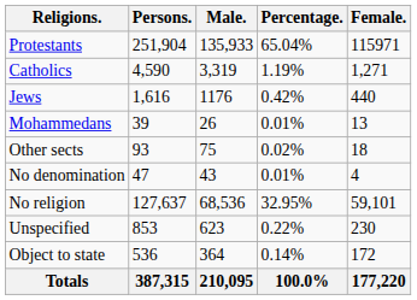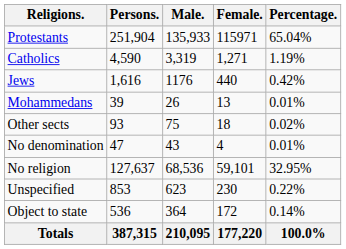 <table class="wikitable">
 <tr>
 <th>Religions.</th>
 <th>Persons.</th>
 <th>Male.</th>
+<th>Female.</th>
 <th>Percentage.</th>
-<th>Female.</th>
 </tr>
 <tr>
 <td><a href='#'>Protestants</a></td>
 <td>251,904</td>
 <td>135,933</td>
+<td>115971</td>
 <td>65.04%</td>
-<td>115971</td>
 </tr>
 <tr>
 <td><a href='#'>Catholics</a></td>
 <td>4,590</td>
 <td>3,319</td>
+<td>1,271</td>
 <td>1.19%</td>
-<td>1,271</td>
 </tr>
 <tr>
 <td><a href='#'>Jews</a></td>
 <td>1,616</td>
 <td>1176</td>
+<td>440</td>
 <td>0.42%</td>
-<td>440</td>
 </tr>
 <tr>
 <td><a href='#'>Mohammedans</a></td>
 <td>39</td>
 <td>26</td>
+<td>13</td>
 <td>0.01%</td>
-<td>13</td>
 </tr>
 <tr>
 <td>Other sects</td>
 <td>93</td>
 <td>75</td>
+<td>18</td>
 <td>0.02%</td>
-<td>18</td>
 </tr>
 <tr>
 <td>No denomination</td>
 <td>47</td>
 <td>43</td>
+<td>4</td>
 <td>0.01%</td>
-<td>4</td>
 </tr>
 <tr>
 <td>No religion</td>
 <td>127,637</td>
 <td>68,536</td>
+<td>59,101</td>
 <td>32.95%</td>
-<td>59,101</td>
 </tr>
 <tr>
 <td>Unspecified</td>
 <td>853</td>
 <td>623</td>
+<td>230</td>
 <td>0.22%</td>
-<td>230</td>
 </tr>
 <tr>
 <td>Object to state</td>
 <td>536</td>
 <td>364</td>
+<td>172</td>
 <td>0.14%</td>
-<td>172</td>
 </tr>
 <tr>
 <th>Totals</th>
 <th>387,315</th>
 <th>210,095</th>
+<th>177,220</th>
 <th>100.0%</th>
-<th>177,220</th>
 </tr>
 </table>
